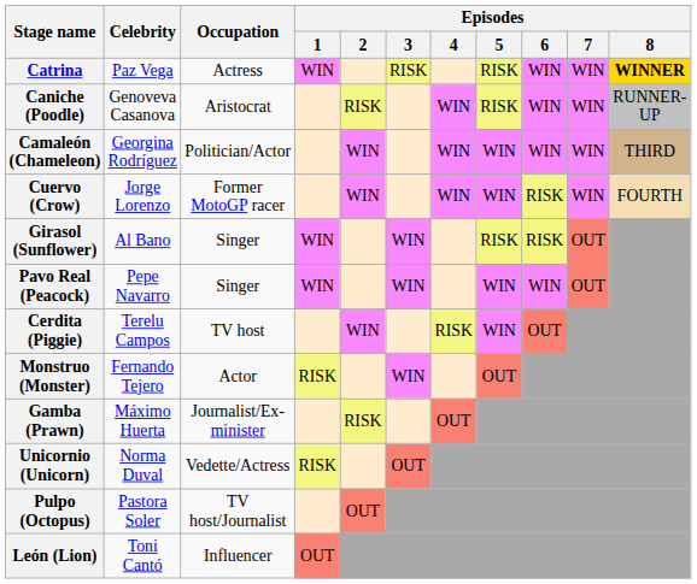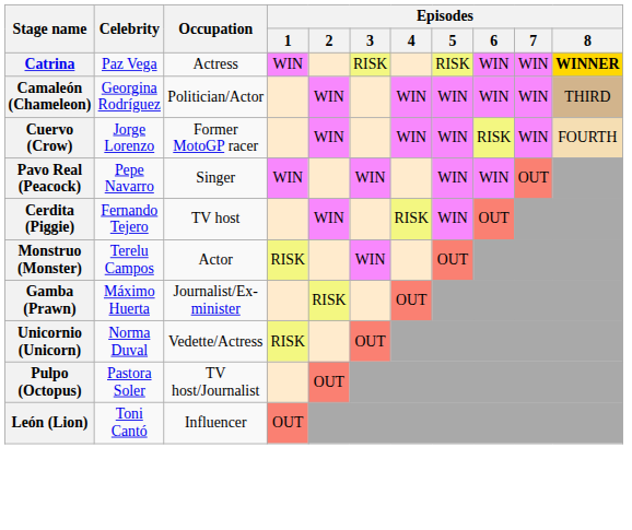 <table class="wikitable" style="text-align:center; width:99%">
 <tr>
 <th rowspan=2>Stage name</th>
 <th rowspan=2>Celebrity</th>
 <th rowspan=2>Occupation</th>
 <th colspan=8>Episodes</th>
 </tr>
 <tr>
 <th>1</th>
 <th>2</th>
 <th>3</th>
 <th>4</th>
 <th>5</th>
 <th>6</th>
 <th>7</th>
 <th>8</th>
 </tr>
 <tr>
 <th><a href='#'>Catrina</a></th>
 <td><a href='#'>Paz Vega</a> </td>
 <td>Actress</td>
 <td bgcolor="#F888FD">WIN</td>
 <td bgcolor="#FFEBCD"></td>
 <td bgcolor="#F3F781">RISK</td>
 <td bgcolor="#FFEBCD"></td>
 <td bgcolor="#F3F781">RISK</td>
 <td bgcolor="#F888FD">WIN</td>
 <td bgcolor="#F888FD">WIN</td>
 <td bgcolor=Gold><strong>WINNER</strong></td>
 </tr>
 <tr>
-<th>Caniche (Poodle)</th>
-<td>Genoveva Casanova</td>
-<td>Aristocrat</td>
-<td bgcolor="#FFEBCD"></td>
-<td bgcolor="#F3F781">RISK</td>
-<td bgcolor="#FFEBCD"></td>
-<td bgcolor="#F888FD">WIN</td>
-<td bgcolor="#F3F781">RISK</td>
-<td bgcolor="#F888FD">WIN</td>
-<td bgcolor="#F888FD">WIN</td>
-<td bgcolor=Silver>RUNNER-UP</td>
-</tr>
-<tr>
 <th>Camaleón (Chameleon)</th>
 <td><a href='#'>Georgina Rodríguez</a></td>
 <td>Politician/Actor</td>
 <td bgcolor="#FFEBCD"></td>
 <td bgcolor="#F888FD">WIN</td>
 <td bgcolor="#FFEBCD"></td>
 <td bgcolor="#F888FD">WIN</td>
 <td bgcolor="#F888FD">WIN</td>
 <td bgcolor="#F888FD">WIN</td>
 <td bgcolor="#F888FD">WIN</td>
 <td bgcolor=tan>THIRD</td>
 </tr>
 <tr>
 <th>Cuervo (Crow)</th>
 <td><a href='#'>Jorge Lorenzo</a></td>
 <td>Former <a href='#'>MotoGP</a> racer</td>
 <td bgcolor="#FFEBCD"></td>
 <td bgcolor="#F888FD">WIN</td>
 <td bgcolor="#FFEBCD"></td>
 <td bgcolor="#F888FD">WIN</td>
 <td bgcolor="#F888FD">WIN</td>
 <td bgcolor="#F3F781">RISK</td>
 <td bgcolor="#F888FD">WIN</td>
 <td bgcolor=wheat>FOURTH</td>
 </tr>
 <tr>
-<th>Girasol (Sunflower)</th>
-<td><a href='#'>Al Bano</a> </td>
-<td>Singer</td>
-<td bgcolor="#F888FD">WIN</td>
-<td bgcolor="#FFEBCD"></td>
-<td bgcolor="#F888FD">WIN</td>
-<td bgcolor="#FFEBCD"></td>
-<td bgcolor="#F3F781">RISK</td>
-<td bgcolor="#F3F781">RISK</td>
-<td bgcolor=salmon>OUT</td>
-<td bgcolor="darkgrey"></td>
-</tr>
-<tr>
 <th>Pavo Real (Peacock)</th>
 <td><a href='#'>Pepe Navarro</a></td>
 <td>Singer</td>
 <td bgcolor="#F888FD">WIN</td>
 <td bgcolor="#FFEBCD"></td>
 <td bgcolor="#F888FD">WIN</td>
 <td bgcolor="#FFEBCD"></td>
 <td bgcolor="#F888FD">WIN</td>
 <td bgcolor="#F888FD">WIN</td>
 <td bgcolor=salmon>OUT</td>
 <td bgcolor="darkgrey"></td>
 </tr>
 <tr>
 <th>Cerdita (Piggie)</th>
-<td><a href='#'>Terelu Campos</a></td>
+<td><a href='#'>Fernando Tejero</a></td>
 <td>TV host</td>
 <td bgcolor="#FFEBCD"></td>
 <td bgcolor="#F888FD">WIN</td>
 <td bgcolor="#FFEBCD"></td>
 <td bgcolor="#F3F781">RISK</td>
 <td bgcolor="#F888FD">WIN</td>
 <td bgcolor=salmon>OUT</td>
 <td colspan=2 bgcolor="darkgrey"></td>
 </tr>
 <tr>
 <th>Monstruo (Monster)</th>
-<td><a href='#'>Fernando Tejero</a></td>
+<td><a href='#'>Terelu Campos</a></td>
 <td>Actor</td>
 <td bgcolor="#F3F781">RISK</td>
 <td bgcolor="#FFEBCD"></td>
 <td bgcolor="#F888FD">WIN</td>
 <td bgcolor="#FFEBCD"></td>
 <td bgcolor=salmon>OUT</td>
 <td colspan=3 bgcolor="darkgrey"></td>
 </tr>
 <tr>
 <th>Gamba (Prawn)</th>
 <td><a href='#'>Máximo Huerta</a></td>
 <td>Journalist/Ex-<a href='#'>minister</a></td>
 <td bgcolor="#FFEBCD"></td>
 <td bgcolor="#F3F781">RISK</td>
 <td bgcolor="#FFEBCD"></td>
 <td bgcolor=salmon>OUT</td>
 <td colspan=4 bgcolor="darkgrey"></td>
 </tr>
 <tr>
 <th>Unicornio (Unicorn)</th>
 <td><a href='#'>Norma Duval</a></td>
 <td>Vedette/Actress</td>
 <td bgcolor="#F3F781">RISK</td>
 <td bgcolor="#FFEBCD"></td>
 <td bgcolor=salmon>OUT</td>
 <td colspan=5 bgcolor="darkgrey"></td>
 </tr>
 <tr>
 <th>Pulpo (Octopus)</th>
 <td><a href='#'>Pastora Soler</a></td>
 <td>TV host/Journalist</td>
 <td bgcolor="#FFEBCD"></td>
 <td bgcolor=salmon>OUT</td>
 <td colspan=6 bgcolor="darkgrey"></td>
 </tr>
 <tr>
 <th>León (Lion)</th>
 <td><a href='#'>Toni Cantó</a></td>
 <td>Influencer</td>
 <td bgcolor=salmon>OUT</td>
 <td colspan=7 bgcolor="darkgrey"></td>
 </tr>
 </table>
